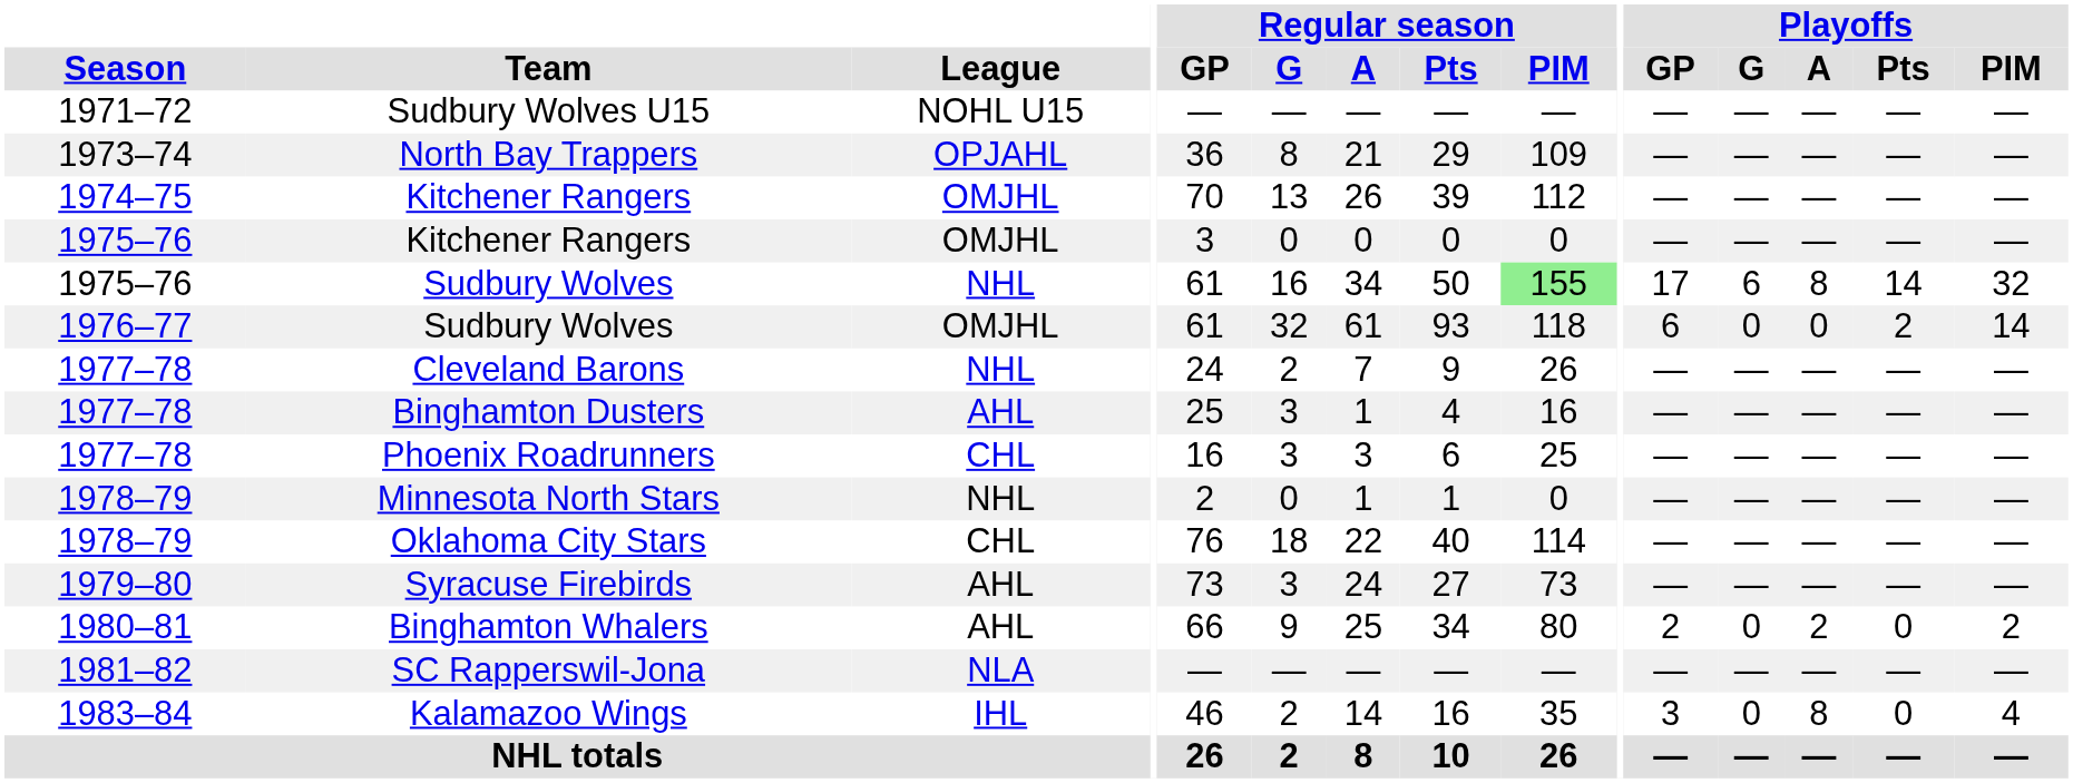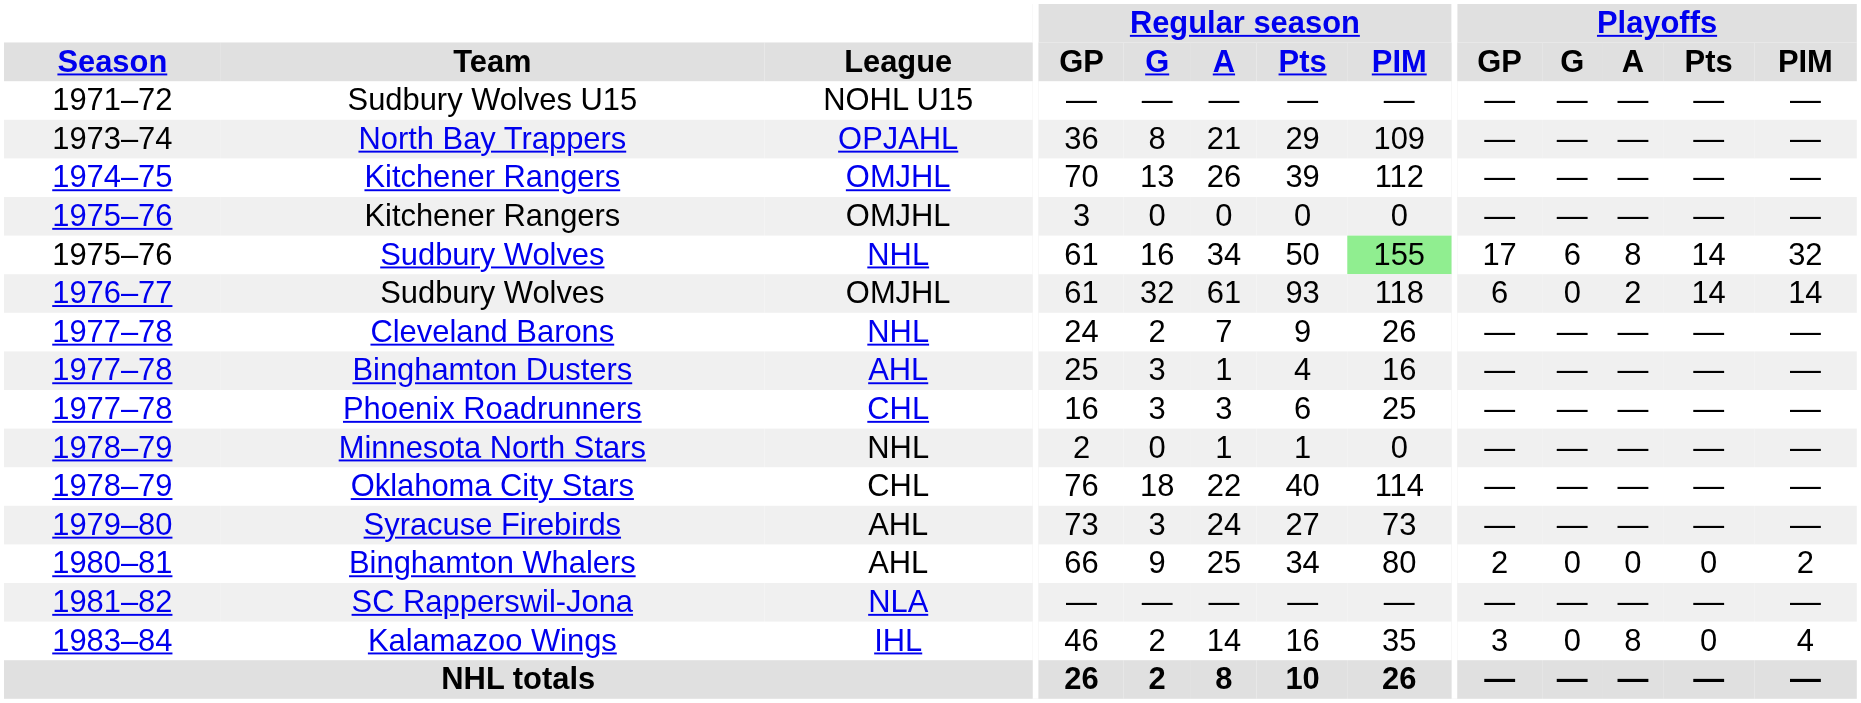 <table border="0" cellpadding="1" cellspacing="0" style="text-align:center; width:60em">
 <tr bgcolor="#e0e0e0">
 <th colspan="3" bgcolor="#ffffff"></th>
 <th rowspan="100" bgcolor="#ffffff"></th>
 <th colspan="5"><a href='#'>Regular season</a></th>
 <th rowspan="100" bgcolor="#ffffff"></th>
 <th colspan="5"><a href='#'>Playoffs</a></th>
 </tr>
 <tr bgcolor="#e0e0e0">
 <th><a href='#'>Season</a></th>
 <th>Team</th>
 <th>League</th>
 <th>GP</th>
 <th><a href='#'>G</a></th>
 <th><a href='#'>A</a></th>
 <th><a href='#'>Pts</a></th>
 <th><a href='#'>PIM</a></th>
 <th>GP</th>
 <th>G</th>
 <th>A</th>
 <th>Pts</th>
 <th>PIM</th>
 </tr>
 <tr>
 <td>1971–72</td>
 <td>Sudbury Wolves U15</td>
 <td>NOHL U15</td>
 <td>—</td>
 <td>—</td>
 <td>—</td>
 <td>—</td>
 <td>—</td>
 <td>—</td>
 <td>—</td>
 <td>—</td>
 <td>—</td>
 <td>—</td>
 </tr>
 <tr bgcolor="#f0f0f0">
 <td>1973–74</td>
 <td><a href='#'>North Bay Trappers</a></td>
 <td><a href='#'>OPJAHL</a></td>
 <td>36</td>
 <td>8</td>
 <td>21</td>
 <td>29</td>
 <td>109</td>
 <td>—</td>
 <td>—</td>
 <td>—</td>
 <td>—</td>
 <td>—</td>
 </tr>
 <tr>
 <td><a href='#'>1974–75</a></td>
 <td><a href='#'>Kitchener Rangers</a></td>
 <td><a href='#'>OMJHL</a></td>
 <td>70</td>
 <td>13</td>
 <td>26</td>
 <td>39</td>
 <td>112</td>
 <td>—</td>
 <td>—</td>
 <td>—</td>
 <td>—</td>
 <td>—</td>
 </tr>
 <tr bgcolor="#f0f0f0">
 <td><a href='#'>1975–76</a></td>
 <td>Kitchener Rangers</td>
 <td>OMJHL</td>
 <td>3</td>
 <td>0</td>
 <td>0</td>
 <td>0</td>
 <td>0</td>
 <td>—</td>
 <td>—</td>
 <td>—</td>
 <td>—</td>
 <td>—</td>
 </tr>
 <tr>
 <td>1975–76</td>
 <td><a href='#'>Sudbury Wolves</a></td>
 <td><a href='#'>NHL</a></td>
 <td>61</td>
 <td>16</td>
 <td>34</td>
 <td>50</td>
 <td style="background: lightgreen;">155</td>
 <td>17</td>
 <td>6</td>
 <td>8</td>
 <td>14</td>
 <td>32</td>
 </tr>
 <tr bgcolor="#f0f0f0">
 <td><a href='#'>1976–77</a></td>
 <td>Sudbury Wolves</td>
 <td>OMJHL</td>
 <td>61</td>
 <td>32</td>
 <td>61</td>
 <td>93</td>
 <td>118</td>
 <td>6</td>
 <td>0</td>
-<td>0</td>
 <td>2</td>
+<td>14</td>
 <td>14</td>
 </tr>
 <tr>
 <td><a href='#'>1977–78</a></td>
 <td><a href='#'>Cleveland Barons</a></td>
 <td><a href='#'>NHL</a></td>
 <td>24</td>
 <td>2</td>
 <td>7</td>
 <td>9</td>
 <td>26</td>
 <td>—</td>
 <td>—</td>
 <td>—</td>
 <td>—</td>
 <td>—</td>
 </tr>
 <tr bgcolor="#f0f0f0">
 <td><a href='#'>1977–78</a></td>
 <td><a href='#'>Binghamton Dusters</a></td>
 <td><a href='#'>AHL</a></td>
 <td>25</td>
 <td>3</td>
 <td>1</td>
 <td>4</td>
 <td>16</td>
 <td>—</td>
 <td>—</td>
 <td>—</td>
 <td>—</td>
 <td>—</td>
 </tr>
 <tr>
 <td><a href='#'>1977–78</a></td>
 <td><a href='#'>Phoenix Roadrunners</a></td>
 <td><a href='#'>CHL</a></td>
 <td>16</td>
 <td>3</td>
 <td>3</td>
 <td>6</td>
 <td>25</td>
 <td>—</td>
 <td>—</td>
 <td>—</td>
 <td>—</td>
 <td>—</td>
 </tr>
 <tr bgcolor="#f0f0f0">
 <td><a href='#'>1978–79</a></td>
 <td><a href='#'>Minnesota North Stars</a></td>
 <td>NHL</td>
 <td>2</td>
 <td>0</td>
 <td>1</td>
 <td>1</td>
 <td>0</td>
 <td>—</td>
 <td>—</td>
 <td>—</td>
 <td>—</td>
 <td>—</td>
 </tr>
 <tr>
 <td><a href='#'>1978–79</a></td>
 <td><a href='#'>Oklahoma City Stars</a></td>
 <td>CHL</td>
 <td>76</td>
 <td>18</td>
 <td>22</td>
 <td>40</td>
 <td>114</td>
 <td>—</td>
 <td>—</td>
 <td>—</td>
 <td>—</td>
 <td>—</td>
 </tr>
 <tr bgcolor="#f0f0f0">
 <td><a href='#'>1979–80</a></td>
 <td><a href='#'>Syracuse Firebirds</a></td>
 <td>AHL</td>
 <td>73</td>
 <td>3</td>
 <td>24</td>
 <td>27</td>
 <td>73</td>
 <td>—</td>
 <td>—</td>
 <td>—</td>
 <td>—</td>
 <td>—</td>
 </tr>
 <tr>
 <td><a href='#'>1980–81</a></td>
 <td><a href='#'>Binghamton Whalers</a></td>
 <td>AHL</td>
 <td>66</td>
 <td>9</td>
 <td>25</td>
 <td>34</td>
 <td>80</td>
 <td>2</td>
 <td>0</td>
-<td>2</td>
+<td>0</td>
 <td>0</td>
 <td>2</td>
 </tr>
 <tr bgcolor="#f0f0f0">
 <td><a href='#'>1981–82</a></td>
 <td><a href='#'>SC Rapperswil-Jona</a></td>
 <td><a href='#'>NLA</a></td>
 <td>—</td>
 <td>—</td>
 <td>—</td>
 <td>—</td>
 <td>—</td>
 <td>—</td>
 <td>—</td>
 <td>—</td>
 <td>—</td>
 <td>—</td>
 </tr>
 <tr>
 <td><a href='#'>1983–84</a></td>
 <td><a href='#'>Kalamazoo Wings</a></td>
 <td><a href='#'>IHL</a></td>
 <td>46</td>
 <td>2</td>
 <td>14</td>
 <td>16</td>
 <td>35</td>
 <td>3</td>
 <td>0</td>
 <td>8</td>
 <td>0</td>
 <td>4</td>
 </tr>
 <tr bgcolor="#e0e0e0">
 <th colspan="3">NHL totals</th>
 <th>26</th>
 <th>2</th>
 <th>8</th>
 <th>10</th>
 <th>26</th>
 <th>—</th>
 <th>—</th>
 <th>—</th>
 <th>—</th>
 <th>—</th>
 </tr>
 </table>
